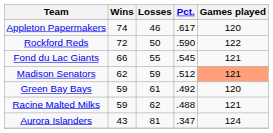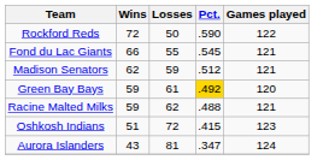 <table class="sortable wikitable" style="text-align:center">
 <tr>
 <th>Team</th>
 <th>Wins</th>
 <th>Losses</th>
 <th><a href='#'>Pct.</a></th>
 <th>Games played</th>
-</tr>
-<tr>
-<td><a href='#'>Appleton Papermakers</a></td>
-<td>74</td>
-<td>46</td>
-<td>.617</td>
-<td>120</td>
 </tr>
 <tr>
 <td><a href='#'>Rockford Reds</a></td>
 <td>72</td>
 <td>50</td>
 <td>.590</td>
 <td>122</td>
 </tr>
 <tr>
 <td><a href='#'>Fond du Lac Giants</a></td>
 <td>66</td>
 <td>55</td>
 <td>.545</td>
 <td>121</td>
 </tr>
 <tr>
 <td><a href='#'>Madison Senators</a></td>
 <td>62</td>
 <td>59</td>
 <td>.512</td>
-<td style="background: lightsalmon;">121</td>
+<td>121</td>
 </tr>
 <tr>
 <td><a href='#'>Green Bay Bays</a></td>
 <td>59</td>
 <td>61</td>
-<td>.492</td>
+<td style="background: gold;">.492</td>
 <td>120</td>
 </tr>
 <tr>
 <td><a href='#'>Racine Malted Milks</a></td>
 <td>59</td>
 <td>62</td>
 <td>.488</td>
 <td>121</td>
+</tr>
+<tr>
+<td><a href='#'>Oshkosh Indians</a></td>
+<td>51</td>
+<td>72</td>
+<td>.415</td>
+<td>123</td>
 </tr>
 <tr>
 <td><a href='#'>Aurora Islanders</a></td>
 <td>43</td>
 <td>81</td>
 <td>.347</td>
 <td>124</td>
 </tr>
 <tr>
 </tr>
 </table>
